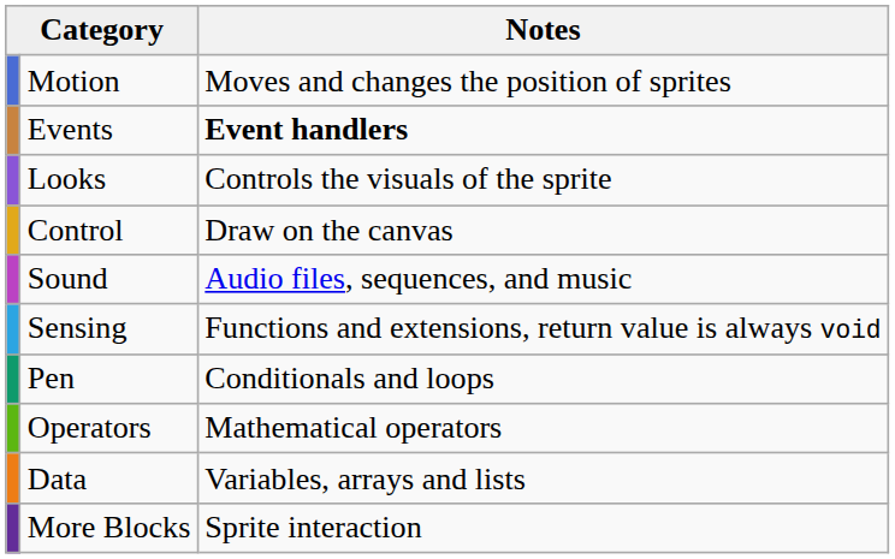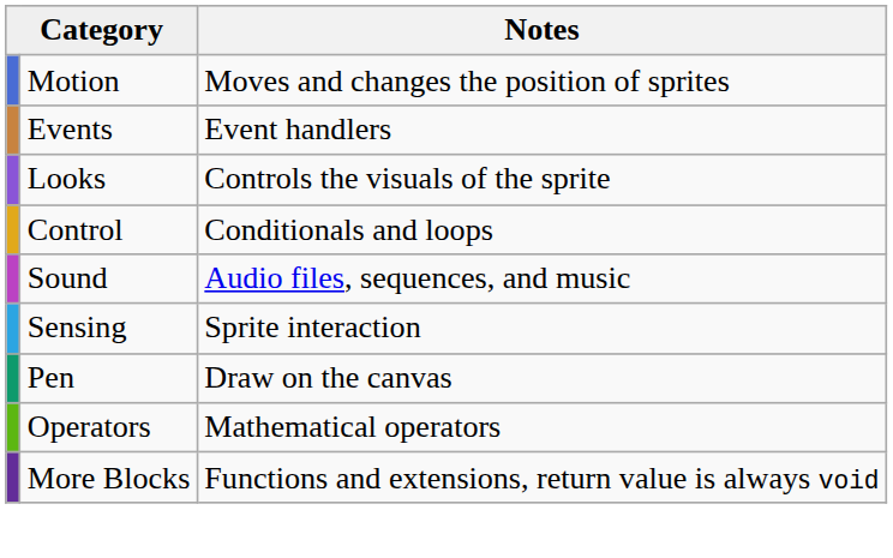 <table class="wikitable" style="text-align: left">
 <tr>
 <th scope="col" colspan="2" style="background: #efefef;">Category</th>
 <th scope="col">Notes</th>
 </tr>
 <tr valign="top">
 <td style="background:#4a6cd4;"></td>
 <td scope="row">Motion</td>
 <td>Moves and changes the position of sprites</td>
 </tr>
 <tr>
 <td style="background:#c88340;"></td>
 <td scope="row">Events</td>
-<td><strong>Event handlers</strong></td>
+<td>Event handlers</td>
 </tr>
 <tr valign="top">
 <td style="background:#8a55d7;"></td>
 <td scope="row">Looks</td>
 <td>Controls the visuals of the sprite</td>
 </tr>
 <tr>
 <td style="background:#e1a91a;"></td>
 <td scope="row">Control</td>
-<td>Draw on the canvas</td>
+<td>Conditionals and loops</td>
 </tr>
 <tr valign="top">
 <td style="background:#bb42c3;"></td>
 <td scope="row">Sound</td>
 <td><a href='#'>Audio files</a>, sequences, and music</td>
 </tr>
 <tr>
 <td style="background:#2ca5e2;"></td>
 <td scope="row">Sensing</td>
-<td>Functions and extensions, return value is always <code>void</code></td>
+<td>Sprite interaction</td>
 </tr>
 <tr valign="top">
 <td style="background:#0e9a6c;"></td>
 <td scope="row">Pen</td>
-<td>Conditionals and loops</td>
+<td>Draw on the canvas</td>
 </tr>
 <tr>
 <td style="background:#5cb712;"></td>
 <td scope="row">Operators</td>
 <td>Mathematical operators</td>
 </tr>
-<tr valign="top">
-<td style="background:#ee7d16;"></td>
-<td scope="row">Data</td>
-<td>Variables, arrays and lists</td>
-</tr>
 <tr>
 <td style="background:#632d99;"></td>
 <td scope="row">More Blocks</td>
-<td>Sprite interaction</td>
+<td>Functions and extensions, return value is always <code>void</code></td>
 </tr>
 </table>
